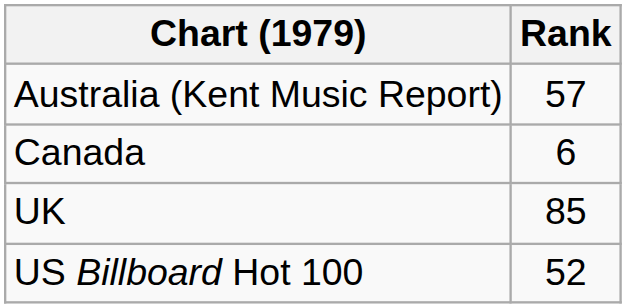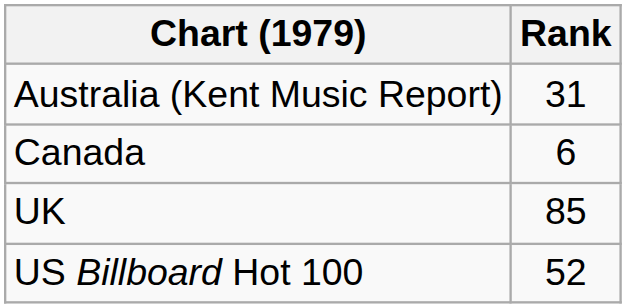 <table class="wikitable sortable">
 <tr>
 <th align="left">Chart (1979)</th>
 <th style="text-align:center;">Rank</th>
 </tr>
 <tr>
 <td>Australia (Kent Music Report)</td>
-<td style="text-align:center;">57</td>
+<td style="text-align:center;">31</td>
 </tr>
 <tr>
 <td>Canada</td>
 <td style="text-align:center;">6</td>
 </tr>
 <tr>
 <td>UK</td>
 <td style="text-align:center;">85</td>
 </tr>
 <tr>
 <td>US <em>Billboard</em> Hot 100</td>
 <td style="text-align:center;">52</td>
 </tr>
 </table>
